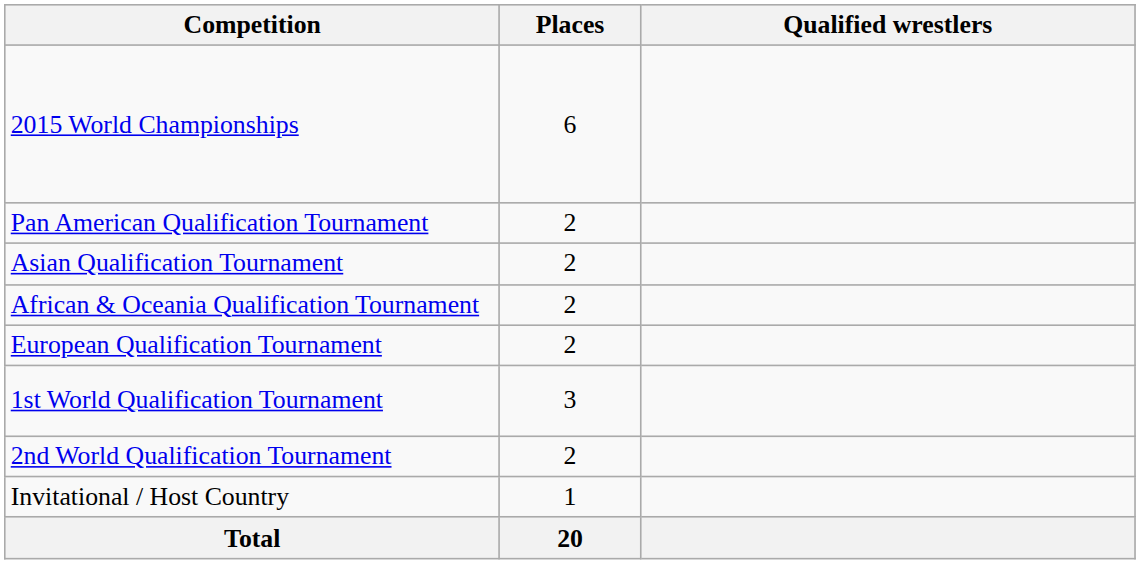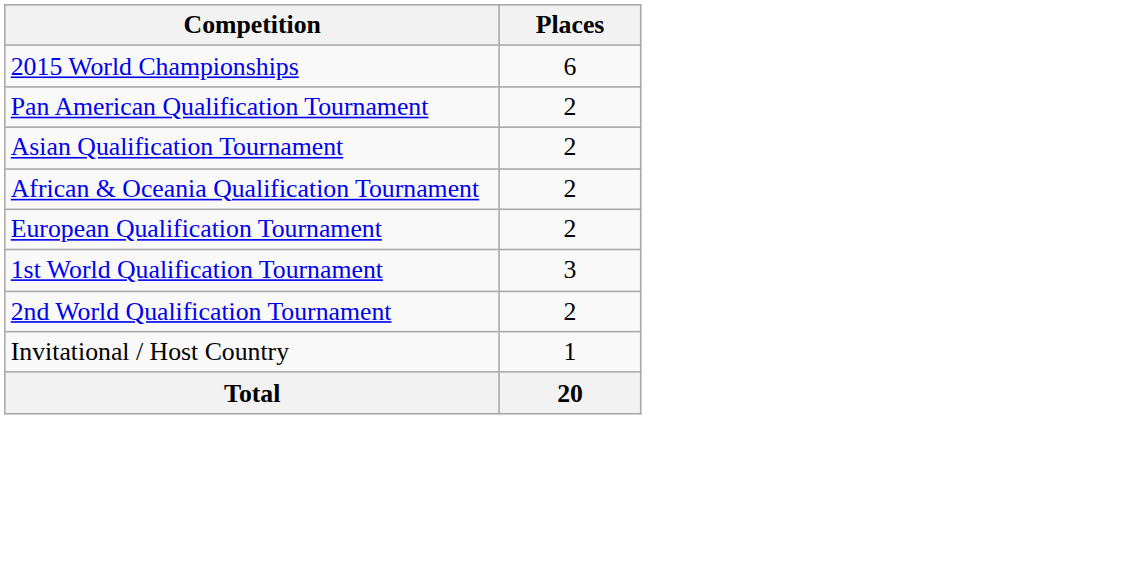 <table class = "wikitable">
 <tr>
 <th width=300>Competition</th>
 <th width=80>Places</th>
-<th width=300>Qualified wrestlers</th>
 </tr>
 <tr>
 <td><a href='#'>2015 World Championships</a></td>
 <td align="center">6</td>
-<td><br><br><br><br><br></td>
 </tr>
 <tr>
 <td><a href='#'>Pan American Qualification Tournament</a></td>
 <td align="center">2</td>
-<td><br></td>
 </tr>
 <tr>
 <td><a href='#'>Asian Qualification Tournament</a></td>
 <td align="center">2</td>
-<td><br></td>
 </tr>
 <tr>
 <td><a href='#'>African & Oceania Qualification Tournament</a></td>
 <td align="center">2</td>
-<td><br></td>
 </tr>
 <tr>
 <td><a href='#'>European Qualification Tournament</a></td>
 <td align="center">2</td>
-<td><br></td>
 </tr>
 <tr>
 <td><a href='#'>1st World Qualification Tournament</a></td>
 <td align="center">3</td>
-<td><br><br></td>
 </tr>
 <tr>
 <td><a href='#'>2nd World Qualification Tournament</a></td>
 <td align="center">2</td>
-<td><br></td>
 </tr>
 <tr>
 <td>Invitational / Host Country</td>
 <td align="center">1</td>
-<td></td>
 </tr>
 <tr>
 <th>Total</th>
 <th>20</th>
-<th></th>
 </tr>
 </table>
